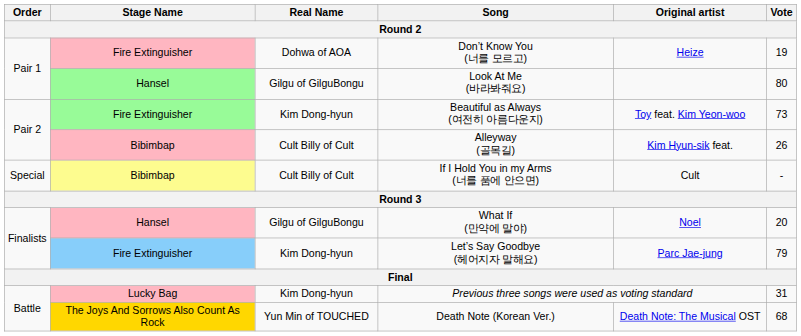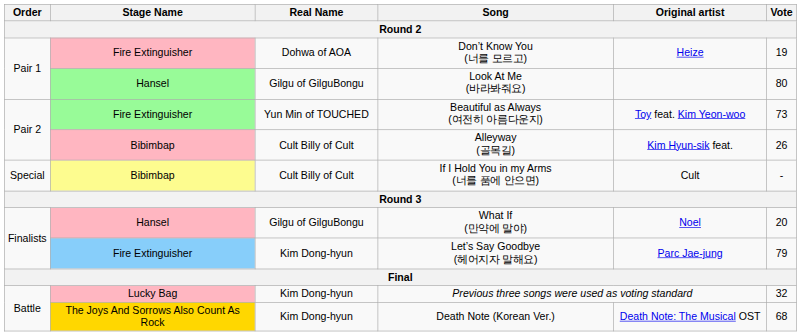 <table class="wikitable" style="text-align:center; width:95%;">
 <tr>
 <th style="width:1%">Order</th>
 <th style="width:20%;">Stage Name</th>
 <th style="width:12%">Real Name</th>
 <th style="width:23%;">Song</th>
 <th style="width:15%;">Original artist</th>
 <th style="width:1%;">Vote</th>
 </tr>
 <tr>
 <th colspan=6>Round 2</th>
 </tr>
 <tr>
 <td rowspan=2>Pair 1</td>
 <td bgcolor="lightpink">Fire Extinguisher</td>
 <td>Dohwa of AOA</td>
 <td>Don’t Know You<br>(너를 모르고)</td>
 <td><a href='#'>Heize</a></td>
 <td>19</td>
 </tr>
 <tr>
 <td bgcolor="palegreen">Hansel</td>
 <td>Gilgu of GilguBongu</td>
 <td>Look At Me<br>(바라봐줘요)</td>
 <td></td>
 <td>80</td>
 </tr>
 <tr>
 <td rowspan=2>Pair 2</td>
 <td bgcolor="palegreen">Fire Extinguisher</td>
-<td>Kim Dong-hyun</td>
+<td>Yun Min of TOUCHED</td>
 <td>Beautiful as Always<br>(여전히 아름다운지)</td>
 <td><a href='#'>Toy</a> feat. <a href='#'>Kim Yeon-woo</a></td>
 <td>73</td>
 </tr>
 <tr>
 <td bgcolor="lightpink">Bibimbap</td>
 <td>Cult Billy of Cult</td>
 <td>Alleyway<br>(골목길)</td>
 <td><a href='#'>Kim Hyun-sik</a> feat. </td>
 <td>26</td>
 </tr>
 <tr>
 <td>Special</td>
 <td bgcolor="#FDFC8F">Bibimbap</td>
 <td>Cult Billy of Cult</td>
 <td>If I Hold You in my Arms<br>(너를 품에 안으면)</td>
 <td>Cult</td>
 <td>-</td>
 </tr>
 <tr>
 <th colspan=6>Round 3</th>
 </tr>
 <tr>
 <td rowspan=2>Finalists</td>
 <td bgcolor="lightpink">Hansel</td>
 <td>Gilgu of GilguBongu</td>
 <td>What If<br>(만약에 말야)</td>
 <td><a href='#'>Noel</a></td>
 <td>20</td>
 </tr>
 <tr>
 <td bgcolor="lightskyblue">Fire Extinguisher</td>
 <td>Kim Dong-hyun</td>
 <td>Let’s Say Goodbye<br>(헤어지자 말해요)</td>
 <td><a href='#'>Parc Jae-jung</a></td>
 <td>79</td>
 </tr>
 <tr>
 <th colspan=6>Final</th>
 </tr>
 <tr>
 <td rowspan=2>Battle</td>
 <td bgcolor="lightpink">Lucky Bag</td>
 <td>Kim Dong-hyun</td>
 <td colspan=2><em>Previous three songs were used as voting standard</em></td>
-<td>31</td>
+<td>32</td>
 </tr>
 <tr>
 <td bgcolor="gold">The Joys And Sorrows Also Count As Rock</td>
-<td>Yun Min of TOUCHED</td>
+<td>Kim Dong-hyun</td>
 <td>Death Note (Korean Ver.)</td>
 <td><a href='#'>Death Note: The Musical</a> OST</td>
 <td>68</td>
 </tr>
 </table>
